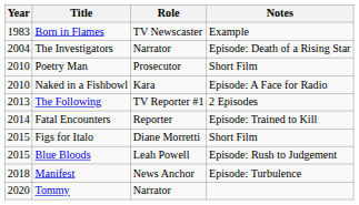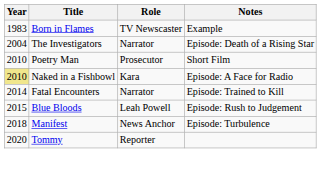 <table class="wikitable">
 <tr>
 <th>Year</th>
 <th>Title</th>
 <th>Role</th>
 <th>Notes</th>
 </tr>
 <tr>
 <td>1983</td>
 <td><a href='#'>Born in Flames</a></td>
 <td>TV Newscaster</td>
 <td>Example</td>
 </tr>
 <tr>
 <td>2004</td>
 <td>The Investigators</td>
 <td>Narrator</td>
 <td>Episode: Death of a Rising Star</td>
 </tr>
 <tr>
 <td>2010</td>
 <td>Poetry Man</td>
 <td>Prosecutor</td>
 <td>Short Film</td>
 </tr>
 <tr>
-<td>2010</td>
+<td style="background: khaki;">2010</td>
 <td>Naked in a Fishbowl</td>
 <td>Kara</td>
 <td>Episode: A Face for Radio</td>
 </tr>
 <tr>
-<td>2013</td>
-<td><a href='#'>The Following</a></td>
-<td>TV Reporter #1</td>
-<td>2 Episodes</td>
-</tr>
-<tr>
 <td>2014</td>
 <td>Fatal Encounters</td>
-<td>Reporter</td>
+<td>Narrator</td>
 <td>Episode: Trained to Kill</td>
-</tr>
-<tr>
-<td>2015</td>
-<td>Figs for Italo</td>
-<td>Diane Morretti</td>
-<td>Short Film</td>
 </tr>
 <tr>
 <td>2015</td>
 <td><a href='#'>Blue Bloods</a></td>
 <td>Leah Powell</td>
 <td>Episode: Rush to Judgement</td>
 </tr>
 <tr>
 <td>2018</td>
 <td><a href='#'>Manifest</a></td>
 <td>News Anchor</td>
 <td>Episode: Turbulence</td>
 </tr>
 <tr>
 <td>2020</td>
 <td><a href='#'>Tommy</a></td>
-<td>Narrator</td>
+<td>Reporter</td>
 <td></td>
 </tr>
 </table>
